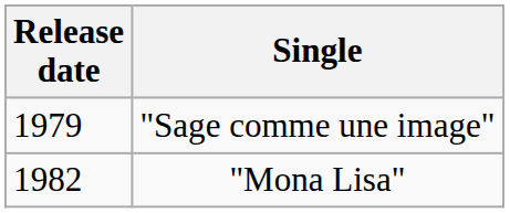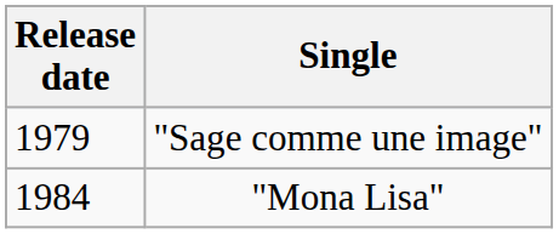 <table class="wikitable">
 <tr style="background:#ebf5ff;">
 <th align="left">Release<br>date</th>
 <th align="left">Single</th>
 </tr>
 <tr>
 <td align="left">1979</td>
 <td style="text-align:center;">"Sage comme une image"</td>
 </tr>
 <tr>
-<td align="left">1982</td>
+<td align="left">1984</td>
 <td style="text-align:center;">"Mona Lisa"</td>
 </tr>
 </table>
